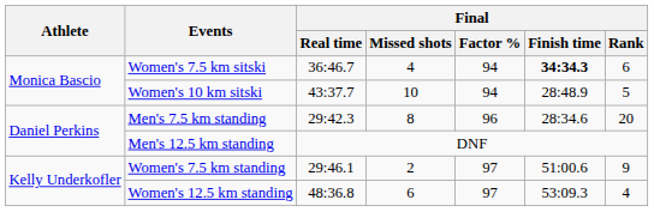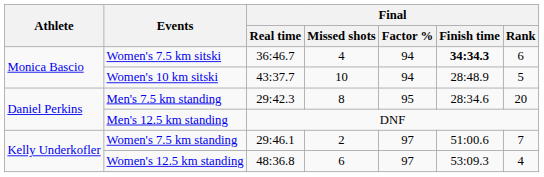 <table class="wikitable" style="font-size:90%">
 <tr>
 <th rowspan="2">Athlete</th>
 <th rowspan="2">Events</th>
 <th colspan="5">Final</th>
 </tr>
 <tr>
 <th>Real time</th>
 <th>Missed shots</th>
 <th>Factor %</th>
 <th>Finish time</th>
 <th>Rank</th>
 </tr>
 <tr>
 <td rowspan="2"><a href='#'>Monica Bascio</a></td>
 <td><a href='#'>Women's 7.5 km sitski</a></td>
 <td align="center">36:46.7</td>
 <td align="center">4</td>
 <td align="center">94</td>
 <td align="center"><strong>34:34.3</strong></td>
 <td align="center">6</td>
 </tr>
 <tr>
 <td><a href='#'>Women's 10 km sitski</a></td>
 <td align="center">43:37.7</td>
 <td align="center">10</td>
 <td align="center">94</td>
 <td align="center">28:48.9</td>
 <td align="center">5</td>
 </tr>
 <tr>
 <td rowspan="2"><a href='#'>Daniel Perkins</a></td>
 <td><a href='#'>Men's 7.5 km standing</a></td>
 <td align="center">29:42.3</td>
 <td align="center">8</td>
-<td align="center">96</td>
+<td align="center">95</td>
 <td align="center">28:34.6</td>
 <td align="center">20</td>
 </tr>
 <tr>
 <td><a href='#'>Men's 12.5 km standing</a></td>
 <td align="center" colspan="5">DNF</td>
 </tr>
 <tr>
 <td rowspan="2"><a href='#'>Kelly Underkofler</a></td>
 <td><a href='#'>Women's 7.5 km standing</a></td>
 <td align="center">29:46.1</td>
 <td align="center">2</td>
 <td align="center">97</td>
 <td align="center">51:00.6</td>
-<td align="center">9</td>
+<td align="center">7</td>
 </tr>
 <tr>
 <td><a href='#'>Women's 12.5 km standing</a></td>
 <td align="center">48:36.8</td>
 <td align="center">6</td>
 <td align="center">97</td>
 <td align="center">53:09.3</td>
 <td align="center">4</td>
 </tr>
 </table>
